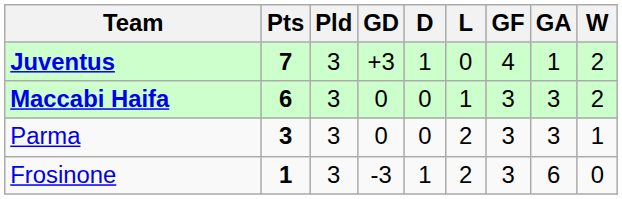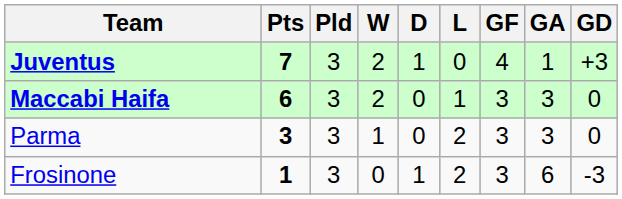 <table class=wikitable style="text-align:center">
 <tr>
 <th width=165>Team</th>
 <th width=20>Pts</th>
 <th width=20>Pld</th>
-<th width=20>GD</th>
+<th width=20>W</th>
 <th width=20>D</th>
 <th width=20>L</th>
 <th width=20>GF</th>
 <th width=20>GA</th>
-<th width=20>W</th>
+<th width=20>GD</th>
 </tr>
 <tr style="background:#ccffcc">
 <td style="text-align:left"><strong> <a href='#'>Juventus</a></strong></td>
 <td><strong>7</strong></td>
 <td>3</td>
-<td>+3</td>
+<td>2</td>
 <td>1</td>
 <td>0</td>
 <td>4</td>
 <td>1</td>
-<td>2</td>
+<td>+3</td>
 </tr>
 <tr style="background:#ccffcc">
 <td style="text-align:left"><strong> <a href='#'>Maccabi Haifa</a></strong></td>
 <td><strong>6</strong></td>
 <td>3</td>
-<td>0</td>
+<td>2</td>
 <td>0</td>
 <td>1</td>
 <td>3</td>
 <td>3</td>
-<td>2</td>
+<td>0</td>
 </tr>
 <tr>
 <td style="text-align:left"> <a href='#'>Parma</a></td>
 <td><strong>3</strong></td>
 <td>3</td>
-<td>0</td>
+<td>1</td>
 <td>0</td>
 <td>2</td>
 <td>3</td>
 <td>3</td>
-<td>1</td>
+<td>0</td>
 </tr>
 <tr>
 <td style="text-align:left"> <a href='#'>Frosinone</a></td>
 <td><strong>1</strong></td>
 <td>3</td>
-<td>-3</td>
+<td>0</td>
 <td>1</td>
 <td>2</td>
 <td>3</td>
 <td>6</td>
-<td>0</td>
+<td>-3</td>
 </tr>
 </table>
